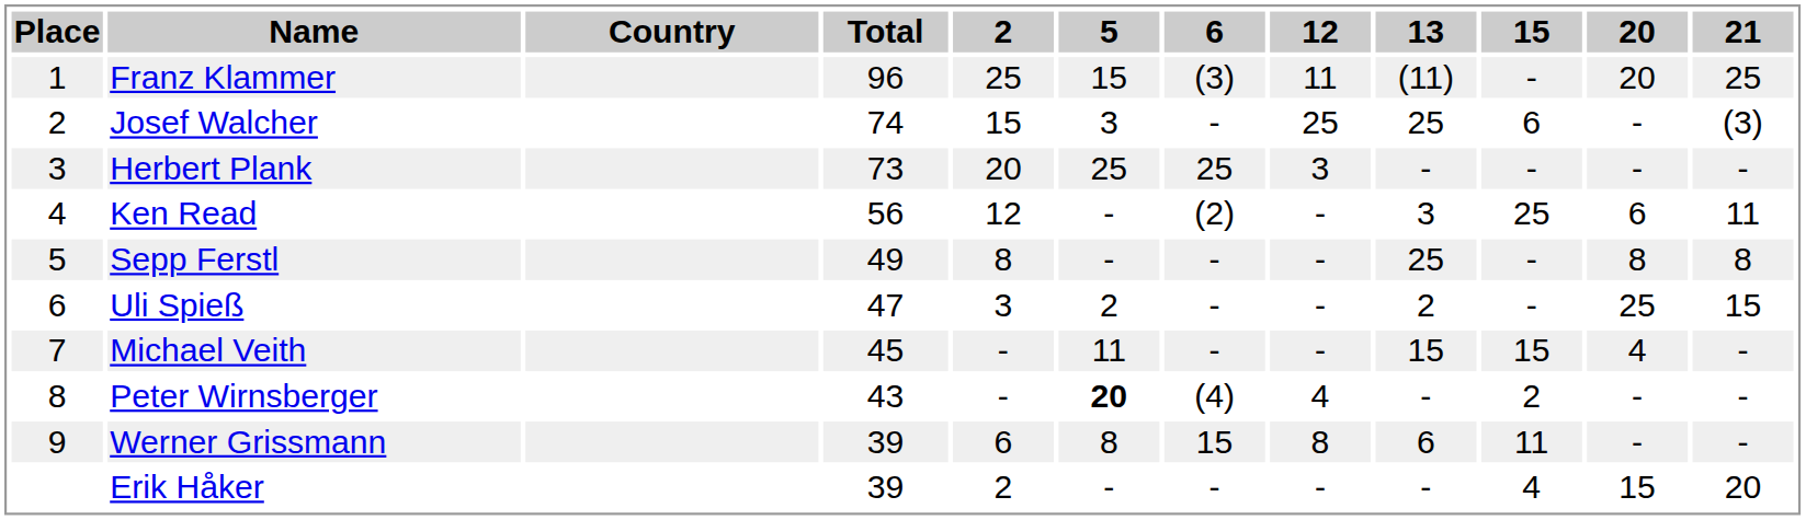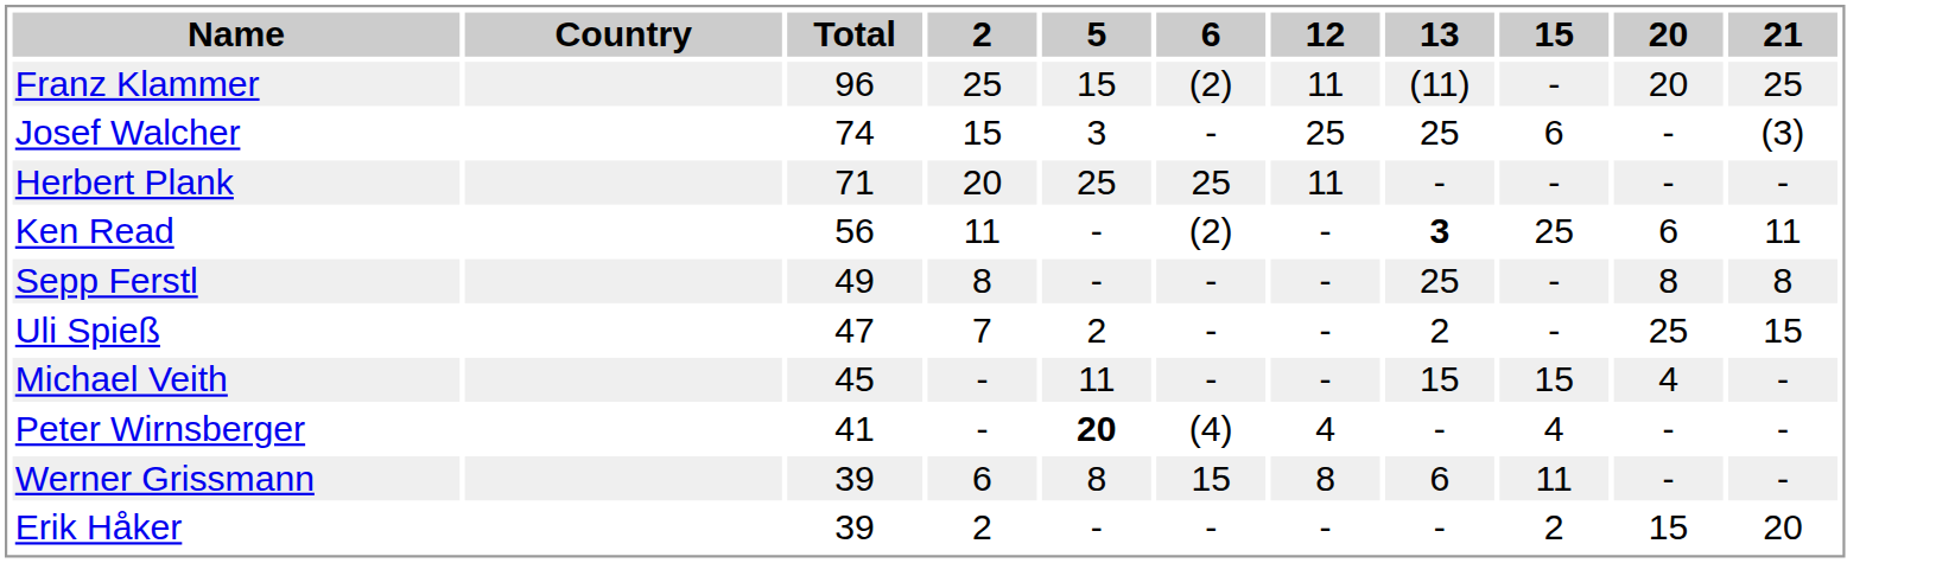 <table border="0" style="border: 1px solid #999; background-color:#FFFFFF; text-align:center; font-size:86%; line-height:15px;">
 <tr align="center" bgcolor="#CCCCCC">
-<th width=35>Place</th>
 <th width=170>Name</th>
 <th width=120>Country</th>
 <th width=50>Total</th>
 <th width=40>2</th>
 <th width=40>5</th>
 <th width=40>6</th>
 <th width=40>12</th>
 <th width=40>13</th>
 <th width=40>15</th>
 <th width=40>20</th>
 <th width=40>21</th>
 </tr>
 <tr bgcolor="#EFEFEF">
-<td>1</td>
 <td align="left"><a href='#'>Franz Klammer</a></td>
 <td align="left"></td>
 <td>96</td>
 <td>25</td>
 <td>15</td>
-<td>(3)</td>
+<td>(2)</td>
 <td>11</td>
 <td>(11)</td>
 <td>-</td>
 <td>20</td>
 <td>25</td>
 </tr>
 <tr>
-<td>2</td>
 <td align="left"><a href='#'>Josef Walcher</a></td>
 <td align="left"></td>
 <td>74</td>
 <td>15</td>
 <td>3</td>
 <td>-</td>
 <td>25</td>
 <td>25</td>
 <td>6</td>
 <td>-</td>
 <td>(3)</td>
 </tr>
 <tr bgcolor="#EFEFEF">
-<td>3</td>
 <td align="left"><a href='#'>Herbert Plank</a></td>
 <td align="left"></td>
-<td>73</td>
+<td>71</td>
 <td>20</td>
 <td>25</td>
 <td>25</td>
-<td>3</td>
+<td>11</td>
 <td>-</td>
 <td>-</td>
 <td>-</td>
 <td>-</td>
 </tr>
 <tr>
-<td>4</td>
 <td align="left"><a href='#'>Ken Read</a></td>
 <td align="left"></td>
 <td>56</td>
-<td>12</td>
+<td>11</td>
 <td>-</td>
 <td>(2)</td>
 <td>-</td>
-<td>3</td>
+<td><strong>3</strong></td>
 <td>25</td>
 <td>6</td>
 <td>11</td>
 </tr>
 <tr bgcolor="#EFEFEF">
-<td>5</td>
 <td align="left"><a href='#'>Sepp Ferstl</a></td>
 <td align="left"></td>
 <td>49</td>
 <td>8</td>
 <td>-</td>
 <td>-</td>
 <td>-</td>
 <td>25</td>
 <td>-</td>
 <td>8</td>
 <td>8</td>
 </tr>
 <tr>
-<td>6</td>
 <td align="left"><a href='#'>Uli Spieß</a></td>
 <td align="left"></td>
 <td>47</td>
-<td>3</td>
+<td>7</td>
 <td>2</td>
 <td>-</td>
 <td>-</td>
 <td>2</td>
 <td>-</td>
 <td>25</td>
 <td>15</td>
 </tr>
 <tr bgcolor="#EFEFEF">
-<td>7</td>
 <td align="left"><a href='#'>Michael Veith</a></td>
 <td align="left"></td>
 <td>45</td>
 <td>-</td>
 <td>11</td>
 <td>-</td>
 <td>-</td>
 <td>15</td>
 <td>15</td>
 <td>4</td>
 <td>-</td>
 </tr>
 <tr>
-<td>8</td>
 <td align="left"><a href='#'>Peter Wirnsberger</a></td>
 <td align="left"></td>
-<td>43</td>
+<td>41</td>
 <td>-</td>
 <td><strong>20</strong></td>
 <td>(4)</td>
 <td>4</td>
 <td>-</td>
-<td>2</td>
+<td>4</td>
 <td>-</td>
 <td>-</td>
 </tr>
 <tr bgcolor="#EFEFEF">
-<td>9</td>
 <td align="left"><a href='#'>Werner Grissmann</a></td>
 <td align="left"></td>
 <td>39</td>
 <td>6</td>
 <td>8</td>
 <td>15</td>
 <td>8</td>
 <td>6</td>
 <td>11</td>
 <td>-</td>
 <td>-</td>
 </tr>
 <tr>
-<td></td>
 <td align="left"><a href='#'>Erik Håker</a></td>
 <td align="left"></td>
 <td>39</td>
 <td>2</td>
 <td>-</td>
 <td>-</td>
 <td>-</td>
 <td>-</td>
-<td>4</td>
+<td>2</td>
 <td>15</td>
 <td>20</td>
 </tr>
 </table>
